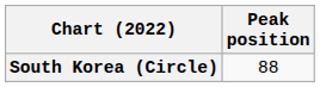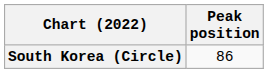 <table class="wikitable plainrowheaders" style="text-align:center">
 <tr>
 <th scope="col">Chart (2022)</th>
 <th scope="col">Peak<br>position</th>
 </tr>
 <tr>
 <th scope="row">South Korea (Circle)</th>
-<td>88</td>
+<td>86</td>
 </tr>
 </table>
